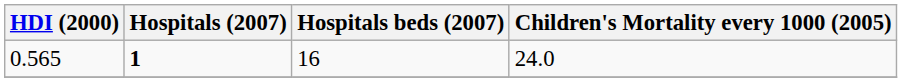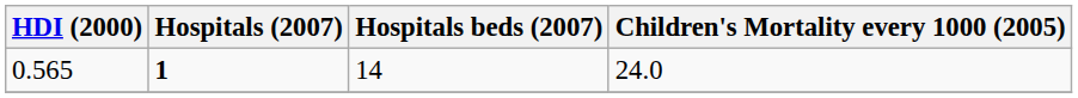 <table class="wikitable">
 <tr>
 <th><a href='#'>HDI</a> (2000)</th>
 <th>Hospitals (2007)</th>
 <th>Hospitals beds (2007)</th>
 <th>Children's Mortality every 1000 (2005)</th>
 </tr>
 <tr>
 <td>0.565</td>
 <td><strong>1</strong></td>
-<td>16</td>
+<td>14</td>
 <td>24.0</td>
 </tr>
 <tr>
 </tr>
 </table>
